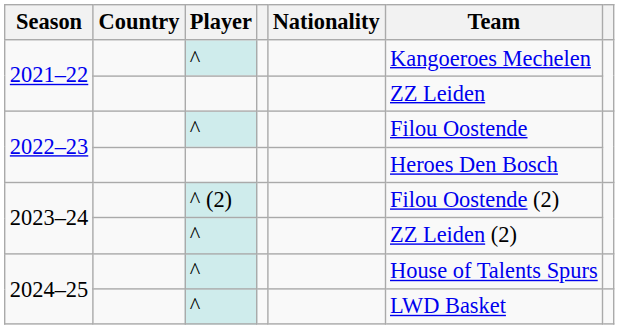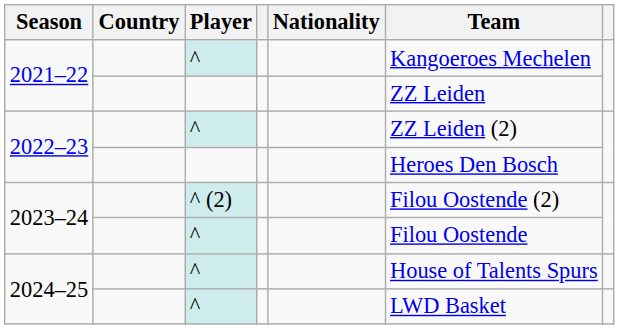 <table class="wikitable plainrowheaders sortable" summary="Year (sortable), Player (sortable), Position (sortable), Nationality (sortable) and Team (sortable)">
 <tr>
 <th scope="col">Season</th>
 <th scope="col">Country</th>
 <th scope="col">Player</th>
 <th scope="col"></th>
 <th scope="col">Nationality</th>
 <th scope="col">Team</th>
 <th scope="col"></th>
 </tr>
 <tr>
 <td rowspan="2" align=center><a href='#'>2021–22</a></td>
 <td></td>
 <td style="background:#CFECEC;">^</td>
 <td align=center></td>
 <td></td>
 <td> <a href='#'>Kangoeroes Mechelen</a></td>
 <td rowspan="2" align=center></td>
 </tr>
 <tr>
 <td></td>
 <td></td>
 <td align=center></td>
 <td></td>
 <td> <a href='#'>ZZ Leiden</a></td>
 </tr>
 <tr>
 <td rowspan="2" align=center><a href='#'>2022–23</a></td>
 <td></td>
 <td style="background:#CFECEC;">^</td>
 <td align=center></td>
 <td></td>
-<td> <a href='#'>Filou Oostende</a></td>
+<td> <a href='#'>ZZ Leiden</a> (2)</td>
 <td rowspan="2" align=center></td>
 </tr>
 <tr>
 <td></td>
 <td></td>
 <td align=center></td>
 <td></td>
 <td> <a href='#'>Heroes Den Bosch</a></td>
 </tr>
 <tr>
 <td rowspan="2" align=center>2023–24</td>
 <td></td>
 <td style="background:#CFECEC;">^ (2)</td>
 <td align=center></td>
 <td></td>
 <td> <a href='#'>Filou Oostende</a> (2)</td>
 <td rowspan="2" align=center></td>
 </tr>
 <tr>
 <td></td>
 <td style="background:#CFECEC;">^</td>
 <td align=center></td>
 <td></td>
-<td> <a href='#'>ZZ Leiden</a> (2)</td>
+<td> <a href='#'>Filou Oostende</a></td>
 </tr>
 <tr>
 <td rowspan="2" align=center>2024–25</td>
 <td></td>
 <td style="background:#CFECEC;">^</td>
 <td align=center></td>
 <td></td>
 <td> <a href='#'>House of Talents Spurs</a></td>
 <td align=center></td>
 </tr>
 <tr>
 <td></td>
 <td style="background:#CFECEC;">^</td>
 <td align=center></td>
 <td></td>
 <td> <a href='#'>LWD Basket</a></td>
 <td align=center></td>
 </tr>
 </table>
